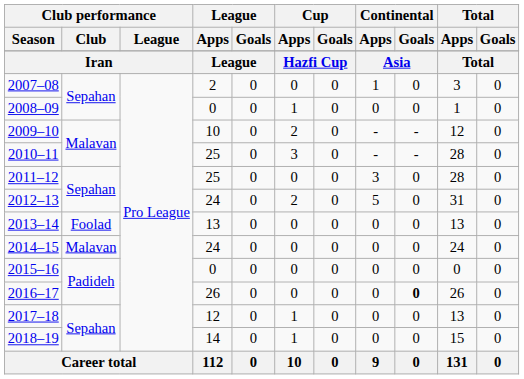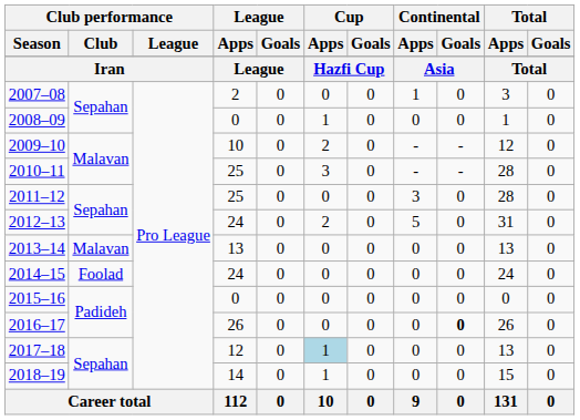 <table class="wikitable" style="text-align:center">
 <tr>
 <th colspan=3>Club performance</th>
 <th colspan=2>League</th>
 <th colspan=2>Cup</th>
 <th colspan=2>Continental</th>
 <th colspan=2>Total</th>
 </tr>
 <tr>
 <th>Season</th>
 <th>Club</th>
 <th>League</th>
 <th>Apps</th>
 <th>Goals</th>
 <th>Apps</th>
 <th>Goals</th>
 <th>Apps</th>
 <th>Goals</th>
 <th>Apps</th>
 <th>Goals</th>
 </tr>
 <tr>
 </tr>
 <tr>
 <th colspan=3>Iran</th>
 <th colspan=2>League</th>
 <th colspan=2><a href='#'>Hazfi Cup</a></th>
 <th colspan=2><a href='#'>Asia</a></th>
 <th colspan=2>Total</th>
 </tr>
 <tr>
 <td><a href='#'>2007–08</a></td>
 <td rowspan="2"><a href='#'>Sepahan</a></td>
 <td rowspan="12"><a href='#'>Pro League</a></td>
 <td>2</td>
 <td>0</td>
 <td>0</td>
 <td>0</td>
 <td>1</td>
 <td>0</td>
 <td>3</td>
 <td>0</td>
 </tr>
 <tr>
 <td><a href='#'>2008–09</a></td>
 <td>0</td>
 <td>0</td>
 <td>1</td>
 <td>0</td>
 <td>0</td>
 <td>0</td>
 <td>1</td>
 <td>0</td>
 </tr>
 <tr>
 <td><a href='#'>2009–10</a></td>
 <td rowspan="2"><a href='#'>Malavan</a></td>
 <td>10</td>
 <td>0</td>
 <td>2</td>
 <td>0</td>
 <td>-</td>
 <td>-</td>
 <td>12</td>
 <td>0</td>
 </tr>
 <tr>
 <td><a href='#'>2010–11</a></td>
 <td>25</td>
 <td>0</td>
 <td>3</td>
 <td>0</td>
 <td>-</td>
 <td>-</td>
 <td>28</td>
 <td>0</td>
 </tr>
 <tr>
 <td><a href='#'>2011–12</a></td>
 <td rowspan="2"><a href='#'>Sepahan</a></td>
 <td>25</td>
 <td>0</td>
 <td>0</td>
 <td>0</td>
 <td>3</td>
 <td>0</td>
 <td>28</td>
 <td>0</td>
 </tr>
 <tr>
 <td><a href='#'>2012–13</a></td>
 <td>24</td>
 <td>0</td>
 <td>2</td>
 <td>0</td>
 <td>5</td>
 <td>0</td>
 <td>31</td>
 <td>0</td>
 </tr>
 <tr>
 <td><a href='#'>2013–14</a></td>
-<td rowspan="1"><a href='#'>Foolad</a></td>
+<td rowspan="1"><a href='#'>Malavan</a></td>
 <td>13</td>
 <td>0</td>
 <td>0</td>
 <td>0</td>
 <td>0</td>
 <td>0</td>
 <td>13</td>
 <td>0</td>
 </tr>
 <tr>
 <td><a href='#'>2014–15</a></td>
-<td rowspan="1"><a href='#'>Malavan</a></td>
+<td rowspan="1"><a href='#'>Foolad</a></td>
 <td>24</td>
 <td>0</td>
 <td>0</td>
 <td>0</td>
 <td>0</td>
 <td>0</td>
 <td>24</td>
 <td>0</td>
 </tr>
 <tr>
 <td><a href='#'>2015–16</a></td>
 <td rowspan="2"><a href='#'>Padideh</a></td>
 <td>0</td>
 <td>0</td>
 <td>0</td>
 <td>0</td>
 <td>0</td>
 <td>0</td>
 <td>0</td>
 <td>0</td>
 </tr>
 <tr>
 <td><a href='#'>2016–17</a></td>
 <td>26</td>
 <td>0</td>
 <td>0</td>
 <td>0</td>
 <td>0</td>
 <td><strong>0</strong></td>
 <td>26</td>
 <td>0</td>
 </tr>
 <tr>
 <td><a href='#'>2017–18</a></td>
 <td rowspan="2"><a href='#'>Sepahan</a></td>
 <td>12</td>
 <td>0</td>
-<td>1</td>
+<td style="background: lightblue;">1</td>
 <td>0</td>
 <td>0</td>
 <td>0</td>
 <td>13</td>
 <td>0</td>
 </tr>
 <tr>
 <td><a href='#'>2018–19</a></td>
 <td>14</td>
 <td>0</td>
 <td>1</td>
 <td>0</td>
 <td>0</td>
 <td>0</td>
 <td>15</td>
 <td>0</td>
 </tr>
 <tr>
 <th colspan=3>Career total</th>
 <th>112</th>
 <th>0</th>
 <th>10</th>
 <th>0</th>
 <th>9</th>
 <th>0</th>
 <th>131</th>
 <th>0</th>
 </tr>
 </table>
